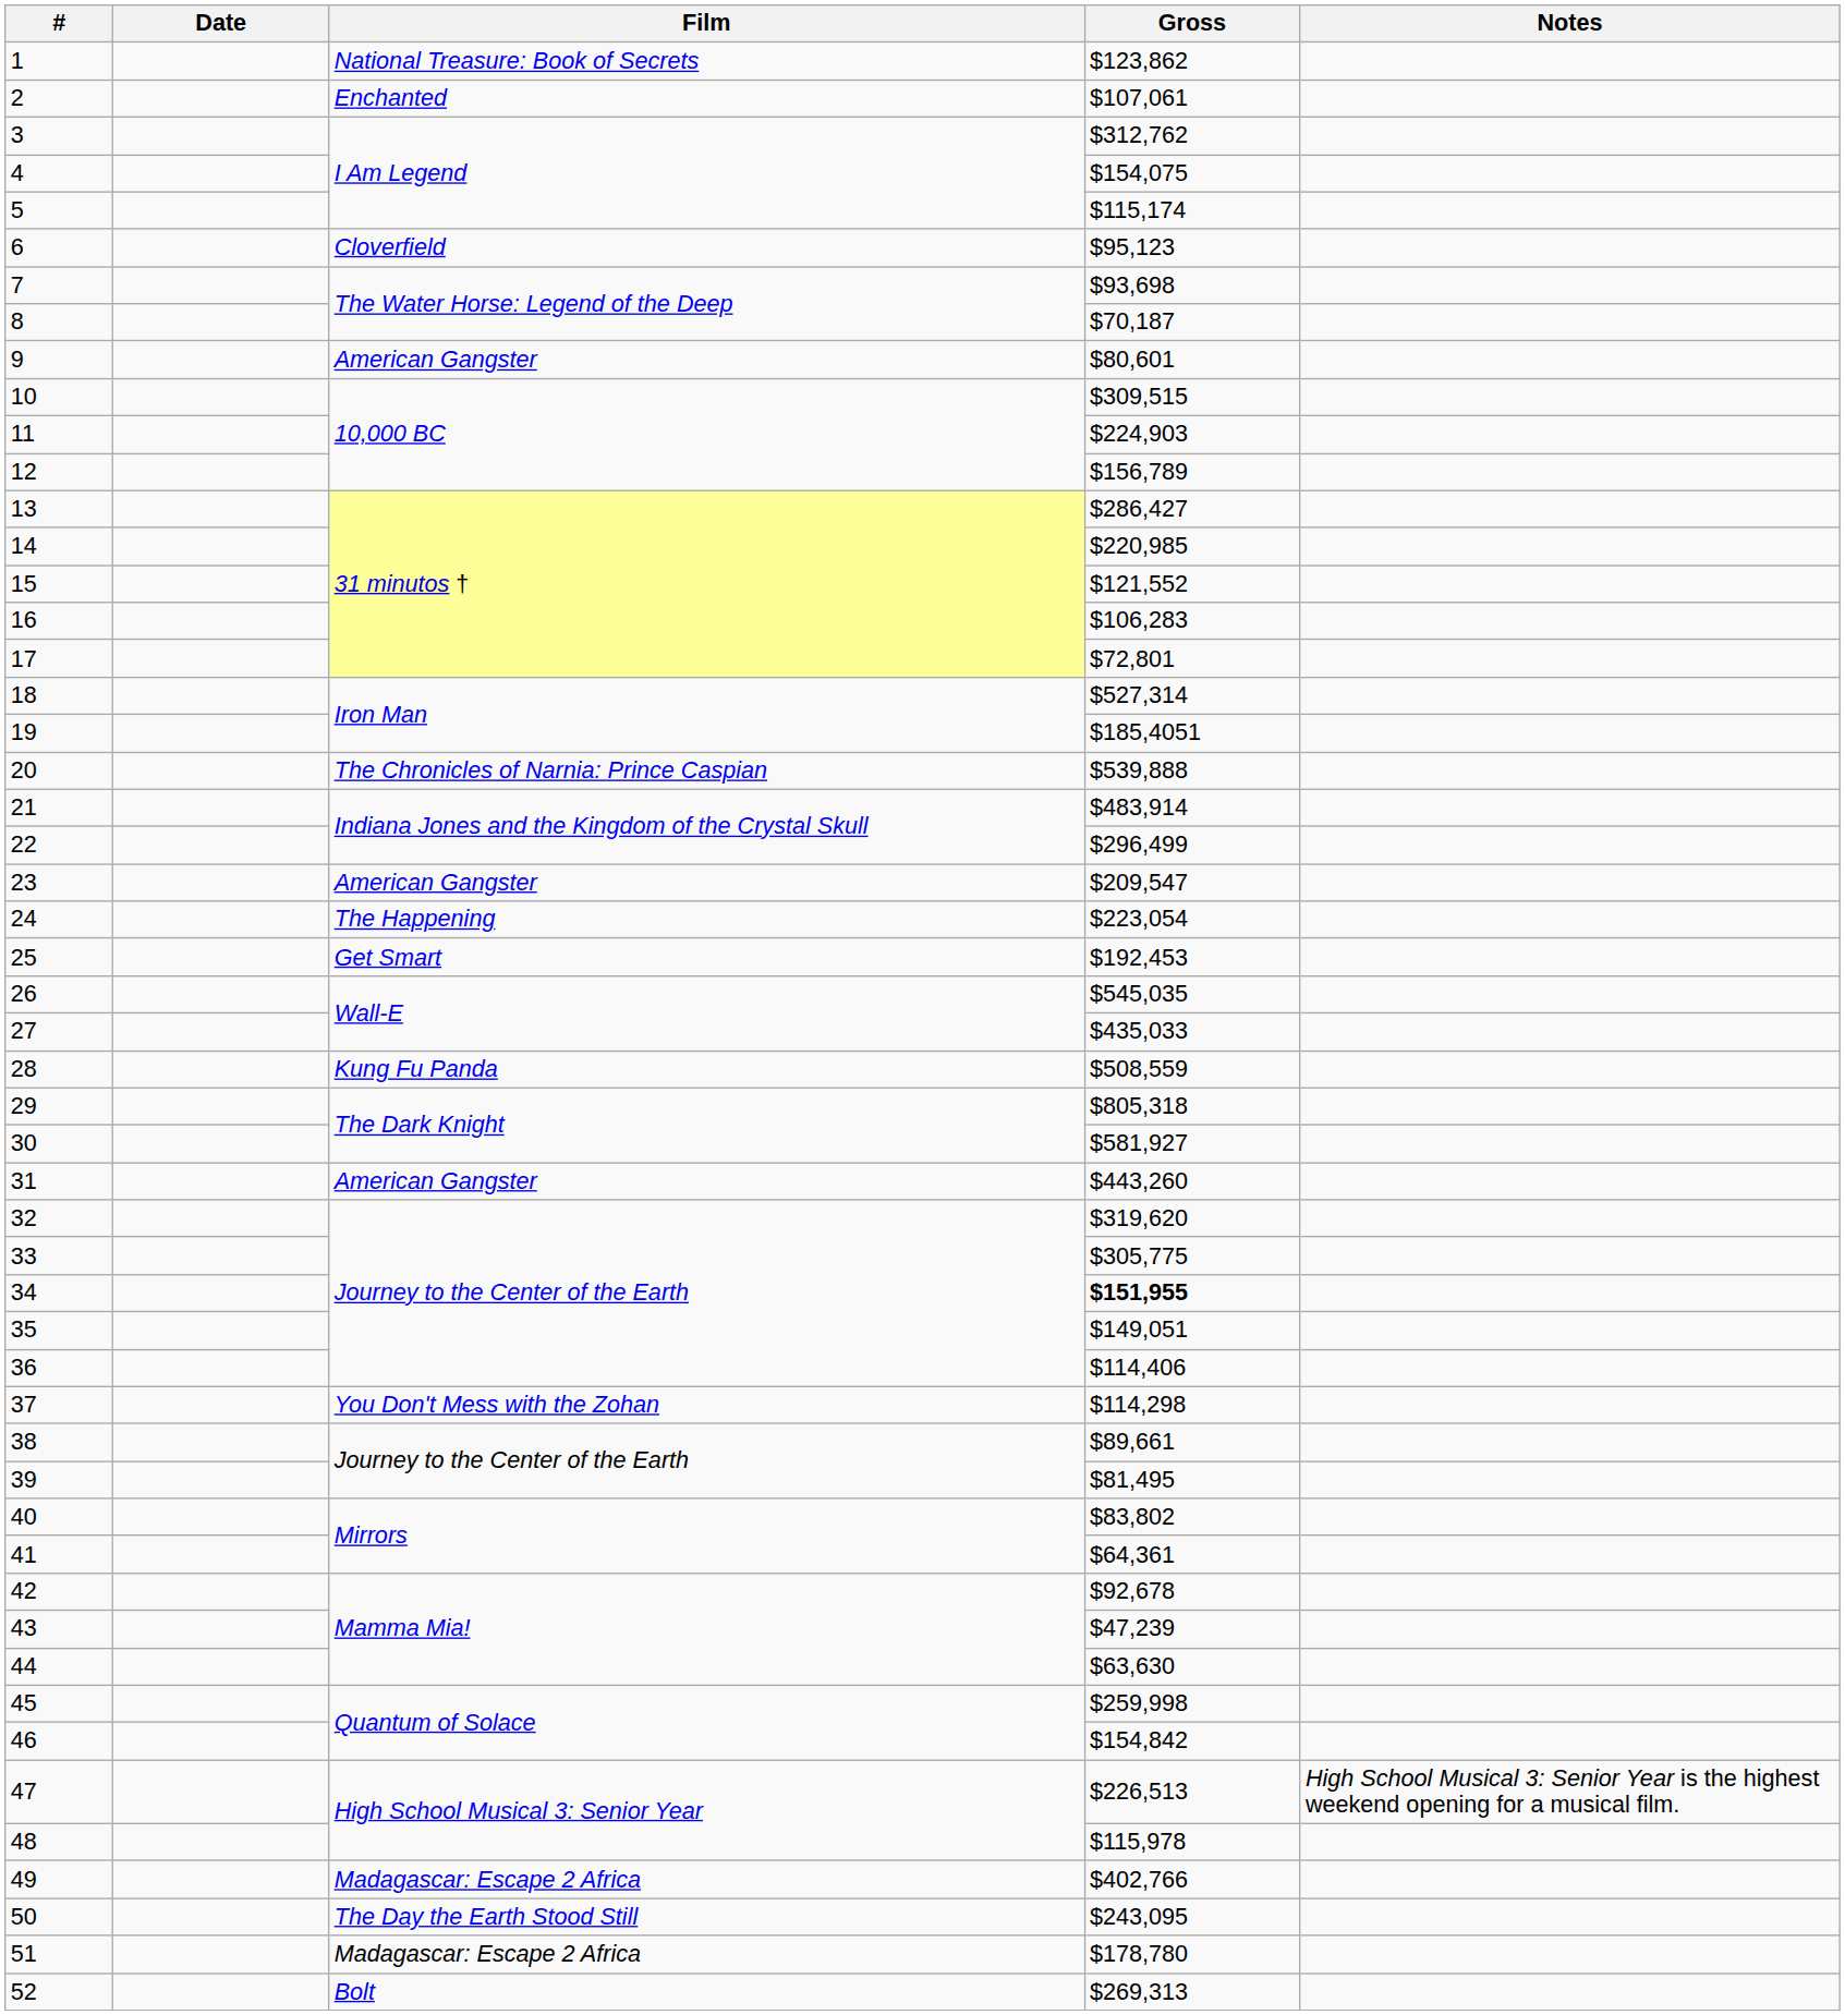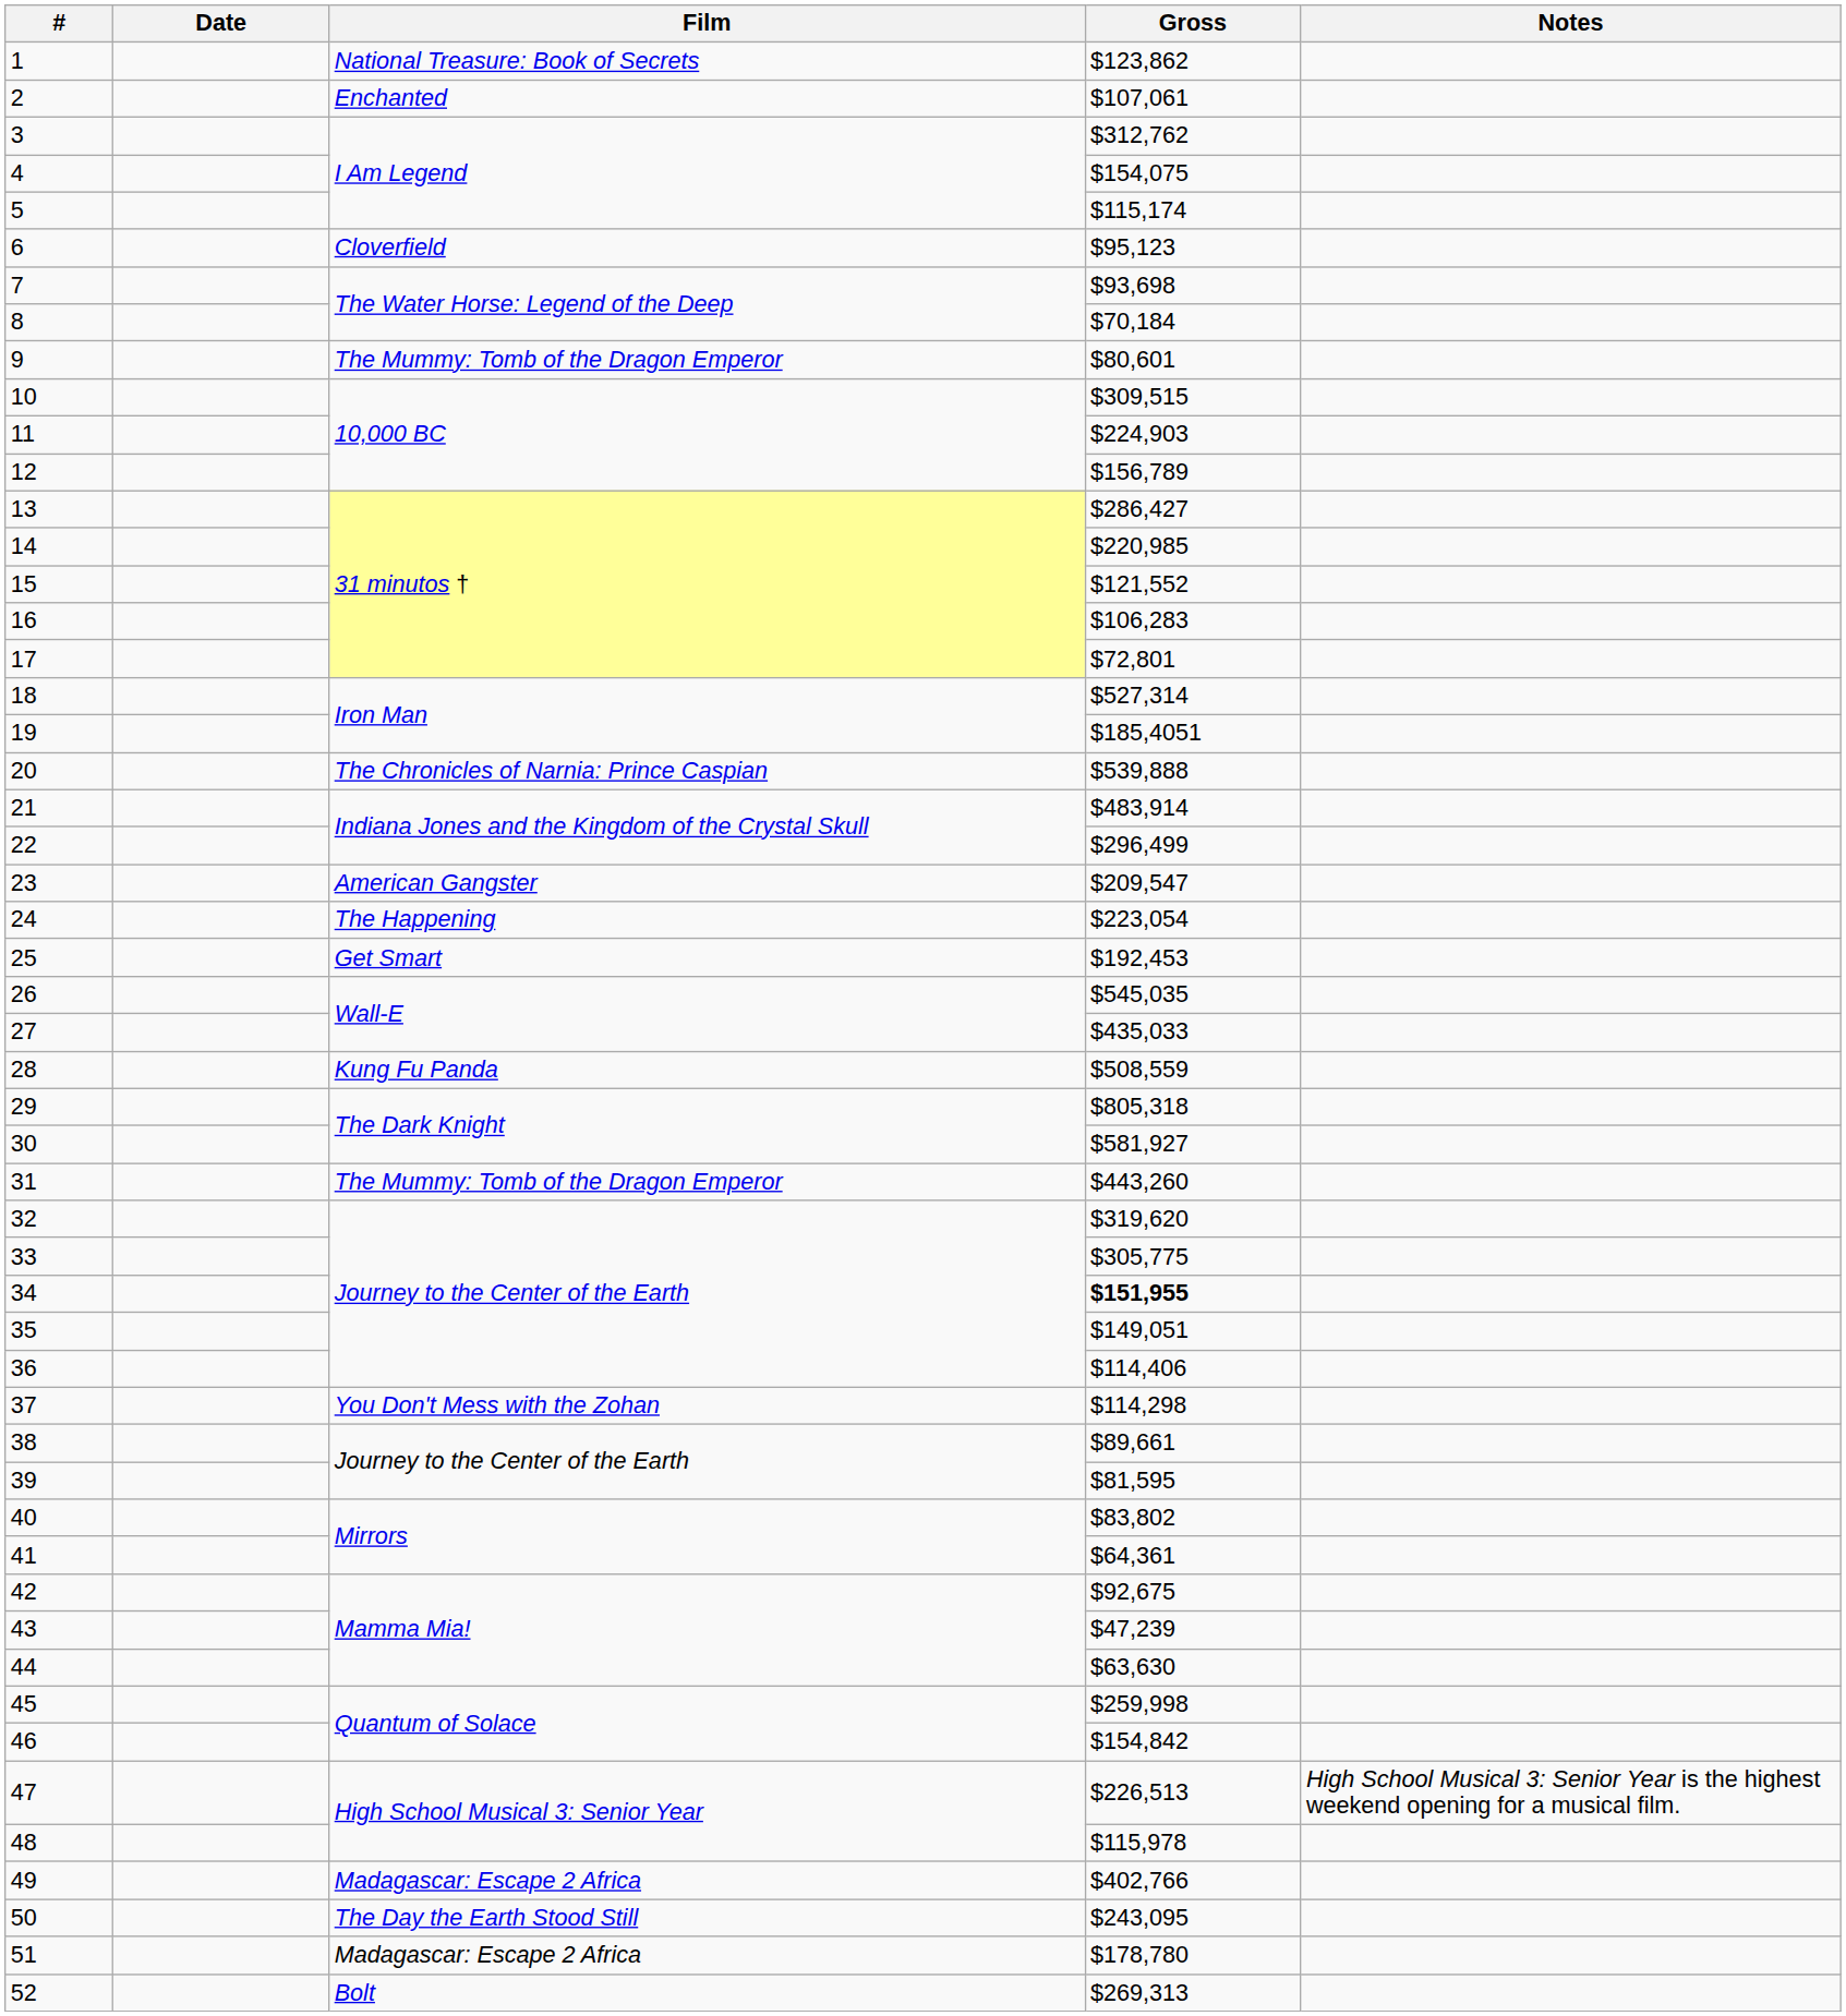 <table class="wikitable sortable">
 <tr>
 <th width="5%">#</th>
 <th width="10%">Date</th>
 <th width="35%">Film</th>
 <th width="10%">Gross</th>
 <th width="25%">Notes</th>
 </tr>
 <tr>
 <td>1</td>
 <td></td>
 <td><em><a href='#'>National Treasure: Book of Secrets</a></em></td>
 <td>$123,862</td>
 <td></td>
 </tr>
 <tr>
 <td>2</td>
 <td></td>
 <td><em><a href='#'>Enchanted</a></em></td>
 <td>$107,061</td>
 <td></td>
 </tr>
 <tr>
 <td>3</td>
 <td></td>
 <td rowspan="3"><em><a href='#'>I Am Legend</a></em></td>
 <td>$312,762</td>
 <td></td>
 </tr>
 <tr>
 <td>4</td>
 <td></td>
 <td>$154,075</td>
 <td></td>
 </tr>
 <tr>
 <td>5</td>
 <td></td>
 <td>$115,174</td>
 <td></td>
 </tr>
 <tr>
 <td>6</td>
 <td></td>
 <td><em><a href='#'>Cloverfield</a></em></td>
 <td>$95,123</td>
 <td></td>
 </tr>
 <tr>
 <td>7</td>
 <td></td>
 <td rowspan="2"><em><a href='#'>The Water Horse: Legend of the Deep</a></em></td>
 <td>$93,698</td>
 <td></td>
 </tr>
 <tr>
 <td>8</td>
 <td></td>
-<td>$70,187</td>
+<td>$70,184</td>
 <td></td>
 </tr>
 <tr>
 <td>9</td>
 <td></td>
-<td><em><a href='#'>American Gangster</a></em></td>
+<td><em><a href='#'>The Mummy: Tomb of the Dragon Emperor</a></em></td>
 <td>$80,601</td>
 <td></td>
 </tr>
 <tr>
 <td>10</td>
 <td></td>
 <td rowspan="3"><em><a href='#'>10,000 BC</a></em></td>
 <td>$309,515</td>
 <td></td>
 </tr>
 <tr>
 <td>11</td>
 <td></td>
 <td>$224,903</td>
 <td></td>
 </tr>
 <tr>
 <td>12</td>
 <td></td>
 <td>$156,789</td>
 <td></td>
 </tr>
 <tr>
 <td>13</td>
 <td></td>
 <td rowspan="5" style="background-color:#FFFF99"><em><a href='#'>31 minutos</a></em> †</td>
 <td>$286,427</td>
 <td></td>
 </tr>
 <tr>
 <td>14</td>
 <td></td>
 <td>$220,985</td>
 <td></td>
 </tr>
 <tr>
 <td>15</td>
 <td></td>
 <td>$121,552</td>
 <td></td>
 </tr>
 <tr>
 <td>16</td>
 <td></td>
 <td>$106,283</td>
 <td></td>
 </tr>
 <tr>
 <td>17</td>
 <td></td>
 <td>$72,801</td>
 <td></td>
 </tr>
 <tr>
 <td>18</td>
 <td></td>
 <td rowspan="2"><em><a href='#'>Iron Man</a></em></td>
 <td>$527,314</td>
 <td></td>
 </tr>
 <tr>
 <td>19</td>
 <td></td>
 <td>$185,4051</td>
 <td></td>
 </tr>
 <tr>
 <td>20</td>
 <td></td>
 <td><em><a href='#'>The Chronicles of Narnia: Prince Caspian</a></em></td>
 <td>$539,888</td>
 <td></td>
 </tr>
 <tr>
 <td>21</td>
 <td></td>
 <td rowspan="2"><em><a href='#'>Indiana Jones and the Kingdom of the Crystal Skull</a></em></td>
 <td>$483,914</td>
 <td></td>
 </tr>
 <tr>
 <td>22</td>
 <td></td>
 <td>$296,499</td>
 <td></td>
 </tr>
 <tr>
 <td>23</td>
 <td></td>
 <td><em><a href='#'>American Gangster</a></em></td>
 <td>$209,547</td>
 <td></td>
 </tr>
 <tr>
 <td>24</td>
 <td></td>
 <td><em><a href='#'>The Happening</a></em></td>
 <td>$223,054</td>
 <td></td>
 </tr>
 <tr>
 <td>25</td>
 <td></td>
 <td><em><a href='#'>Get Smart</a></em></td>
 <td>$192,453</td>
 <td></td>
 </tr>
 <tr>
 <td>26</td>
 <td></td>
 <td rowspan="2"><em><a href='#'>Wall-E</a></em></td>
 <td>$545,035</td>
 <td></td>
 </tr>
 <tr>
 <td>27</td>
 <td></td>
 <td>$435,033</td>
 <td></td>
 </tr>
 <tr>
 <td>28</td>
 <td></td>
 <td><em><a href='#'>Kung Fu Panda</a></em></td>
 <td>$508,559</td>
 <td></td>
 </tr>
 <tr>
 <td>29</td>
 <td></td>
 <td rowspan="2"><em><a href='#'>The Dark Knight</a></em></td>
 <td>$805,318</td>
 <td></td>
 </tr>
 <tr>
 <td>30</td>
 <td></td>
 <td>$581,927</td>
 <td></td>
 </tr>
 <tr>
 <td>31</td>
 <td></td>
-<td><em><a href='#'>American Gangster</a></em></td>
+<td><em><a href='#'>The Mummy: Tomb of the Dragon Emperor</a></em></td>
 <td>$443,260</td>
 <td></td>
 </tr>
 <tr>
 <td>32</td>
 <td></td>
 <td rowspan="5"><em><a href='#'>Journey to the Center of the Earth</a></em></td>
 <td>$319,620</td>
 <td></td>
 </tr>
 <tr>
 <td>33</td>
 <td></td>
 <td>$305,775</td>
 <td></td>
 </tr>
 <tr>
 <td>34</td>
 <td></td>
 <td><strong>$151,955</strong></td>
 <td></td>
 </tr>
 <tr>
 <td>35</td>
 <td></td>
 <td>$149,051</td>
 <td></td>
 </tr>
 <tr>
 <td>36</td>
 <td></td>
 <td>$114,406</td>
 <td></td>
 </tr>
 <tr>
 <td>37</td>
 <td></td>
 <td><em><a href='#'>You Don't Mess with the Zohan</a></em></td>
 <td>$114,298</td>
 <td></td>
 </tr>
 <tr>
 <td>38</td>
 <td></td>
 <td rowspan="2"><em>Journey to the Center of the Earth</em></td>
 <td>$89,661</td>
 <td></td>
 </tr>
 <tr>
 <td>39</td>
 <td></td>
-<td>$81,495</td>
+<td>$81,595</td>
 <td></td>
 </tr>
 <tr>
 <td>40</td>
 <td></td>
 <td rowspan="2"><em><a href='#'>Mirrors</a></em></td>
 <td>$83,802</td>
 <td></td>
 </tr>
 <tr>
 <td>41</td>
 <td></td>
 <td>$64,361</td>
 <td></td>
 </tr>
 <tr>
 <td>42</td>
 <td></td>
 <td rowspan="3"><em><a href='#'>Mamma Mia!</a></em></td>
-<td>$92,678</td>
+<td>$92,675</td>
 <td></td>
 </tr>
 <tr>
 <td>43</td>
 <td></td>
 <td>$47,239</td>
 <td></td>
 </tr>
 <tr>
 <td>44</td>
 <td></td>
 <td>$63,630</td>
 <td></td>
 </tr>
 <tr>
 <td>45</td>
 <td></td>
 <td rowspan="2"><em><a href='#'>Quantum of Solace</a></em></td>
 <td>$259,998</td>
 <td></td>
 </tr>
 <tr>
 <td>46</td>
 <td></td>
 <td>$154,842</td>
 <td></td>
 </tr>
 <tr>
 <td>47</td>
 <td></td>
 <td rowspan="2"><em><a href='#'>High School Musical 3: Senior Year</a></em></td>
 <td>$226,513</td>
 <td><em>High School Musical 3: Senior Year</em> is the highest weekend opening for a musical film.</td>
 </tr>
 <tr>
 <td>48</td>
 <td></td>
 <td>$115,978</td>
 <td></td>
 </tr>
 <tr>
 <td>49</td>
 <td></td>
 <td><em><a href='#'>Madagascar: Escape 2 Africa</a></em></td>
 <td>$402,766</td>
 <td></td>
 </tr>
 <tr>
 <td>50</td>
 <td></td>
 <td><em><a href='#'>The Day the Earth Stood Still</a></em></td>
 <td>$243,095</td>
 <td></td>
 </tr>
 <tr>
 <td>51</td>
 <td></td>
 <td><em>Madagascar: Escape 2 Africa</em></td>
 <td>$178,780</td>
 <td></td>
 </tr>
 <tr>
 <td>52</td>
 <td></td>
 <td><em><a href='#'>Bolt</a></em></td>
 <td>$269,313</td>
 <td></td>
 </tr>
 </table>
